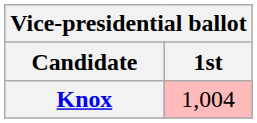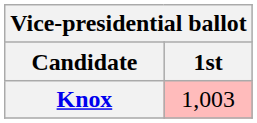 <table class="wikitable sortable" style="text-align:center">
 <tr>
 <th colspan="2"><strong>Vice-presidential ballot</strong></th>
 </tr>
 <tr>
 <th>Candidate</th>
 <th>1st</th>
 </tr>
 <tr>
 <th><a href='#'>Knox</a></th>
-<td style="background:#fbb;">1,004</td>
+<td style="background:#fbb;">1,003</td>
 </tr>
 </table>
